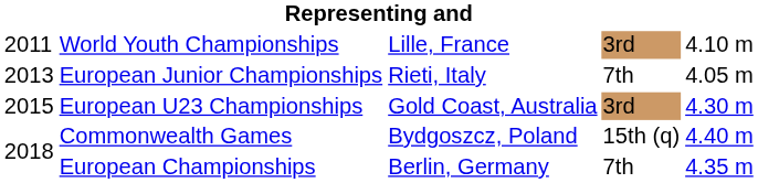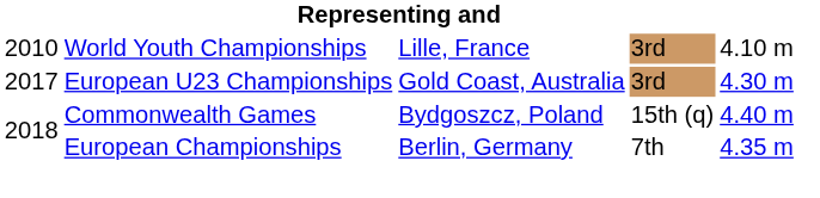 <table>
 <tr>
 <th colspan="5">Representing  and </th>
 </tr>
 <tr>
-<td>2011</td>
+<td>2010</td>
 <td><a href='#'>World Youth  Championships</a></td>
 <td><a href='#'>Lille, France</a></td>
 <td bgcolor=cc9966>3rd</td>
 <td>4.10 m</td>
 </tr>
 <tr>
-<td>2013</td>
-<td><a href='#'>European Junior Championships</a></td>
-<td><a href='#'>Rieti, Italy</a></td>
-<td>7th</td>
-<td>4.05 m</td>
-</tr>
-<tr>
-<td>2015</td>
+<td>2017</td>
 <td><a href='#'>European U23 Championships</a></td>
 <td><a href='#'>Gold Coast, Australia</a></td>
 <td bgcolor=cc9966>3rd</td>
 <td><a href='#'>4.30 m</a></td>
 </tr>
 <tr>
 <td rowspan=3>2018</td>
 <td><a href='#'>Commonwealth Games</a></td>
 <td><a href='#'>Bydgoszcz, Poland</a></td>
 <td>15th (q)</td>
 <td><a href='#'>4.40 m</a></td>
 </tr>
 <tr>
 <td><a href='#'>European Championships</a></td>
 <td><a href='#'>Berlin, Germany</a></td>
 <td>7th</td>
 <td><a href='#'>4.35 m</a></td>
 </tr>
 </table>
